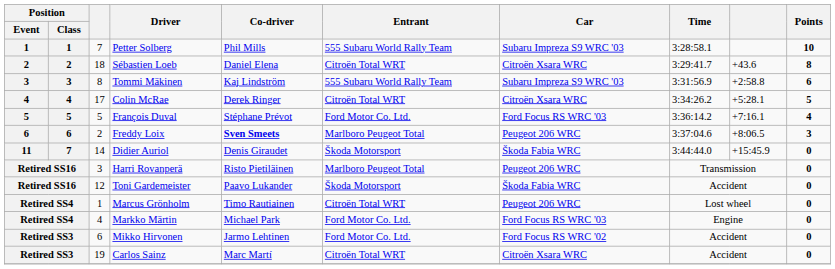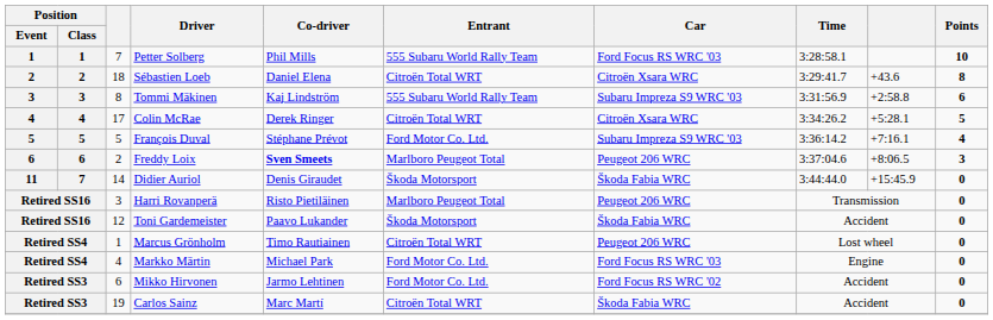 <table class="wikitable" width=85% style="font-size: 85%;">
 <tr>
 <th colspan="2">Position</th>
 <th rowspan="2"></th>
 <th rowspan="2">Driver</th>
 <th rowspan="2">Co-driver</th>
 <th rowspan="2">Entrant</th>
 <th rowspan="2">Car</th>
 <th rowspan="2">Time</th>
 <th rowspan="2"></th>
 <th rowspan="2">Points</th>
 </tr>
 <tr>
 <th>Event</th>
 <th>Class</th>
 </tr>
 <tr>
 <th>1</th>
 <th>1</th>
 <td align="center">7</td>
 <td> <a href='#'>Petter Solberg</a></td>
 <td> <a href='#'>Phil Mills</a></td>
 <td> <a href='#'>555 Subaru World Rally Team</a></td>
-<td><a href='#'>Subaru Impreza S9 WRC '03</a></td>
+<td><a href='#'>Ford Focus RS WRC '03</a></td>
 <td>3:28:58.1</td>
 <td></td>
 <td align="center"><strong>10</strong></td>
 </tr>
 <tr>
 <th>2</th>
 <th>2</th>
 <td align="center">18</td>
 <td> <a href='#'>Sébastien Loeb</a></td>
 <td> <a href='#'>Daniel Elena</a></td>
 <td> <a href='#'>Citroën Total WRT</a></td>
 <td><a href='#'>Citroën Xsara WRC</a></td>
 <td>3:29:41.7</td>
 <td>+43.6</td>
 <td align="center"><strong>8</strong></td>
 </tr>
 <tr>
 <th>3</th>
 <th>3</th>
 <td align="center">8</td>
 <td> <a href='#'>Tommi Mäkinen</a></td>
 <td> <a href='#'>Kaj Lindström</a></td>
 <td> <a href='#'>555 Subaru World Rally Team</a></td>
 <td><a href='#'>Subaru Impreza S9 WRC '03</a></td>
 <td>3:31:56.9</td>
 <td>+2:58.8</td>
 <td align="center"><strong>6</strong></td>
 </tr>
 <tr>
 <th>4</th>
 <th>4</th>
 <td align="center">17</td>
 <td> <a href='#'>Colin McRae</a></td>
 <td> <a href='#'>Derek Ringer</a></td>
 <td> <a href='#'>Citroën Total WRT</a></td>
 <td><a href='#'>Citroën Xsara WRC</a></td>
 <td>3:34:26.2</td>
 <td>+5:28.1</td>
 <td align="center"><strong>5</strong></td>
 </tr>
 <tr>
 <th>5</th>
 <th>5</th>
 <td align="center">5</td>
 <td> <a href='#'>François Duval</a></td>
 <td> <a href='#'>Stéphane Prévot</a></td>
 <td> <a href='#'>Ford Motor Co. Ltd.</a></td>
-<td><a href='#'>Ford Focus RS WRC '03</a></td>
+<td><a href='#'>Subaru Impreza S9 WRC '03</a></td>
 <td>3:36:14.2</td>
 <td>+7:16.1</td>
 <td align="center"><strong>4</strong></td>
 </tr>
 <tr>
 <th>6</th>
 <th>6</th>
 <td align="center">2</td>
 <td> <a href='#'>Freddy Loix</a></td>
 <td><strong> <a href='#'>Sven Smeets</a></strong></td>
 <td> <a href='#'>Marlboro Peugeot Total</a></td>
 <td><a href='#'>Peugeot 206 WRC</a></td>
 <td>3:37:04.6</td>
 <td>+8:06.5</td>
 <td align="center"><strong>3</strong></td>
 </tr>
 <tr>
 <th>11</th>
 <th>7</th>
 <td align="center">14</td>
 <td> <a href='#'>Didier Auriol</a></td>
 <td> <a href='#'>Denis Giraudet</a></td>
 <td> <a href='#'>Škoda Motorsport</a></td>
 <td><a href='#'>Škoda Fabia WRC</a></td>
 <td>3:44:44.0</td>
 <td>+15:45.9</td>
 <td align="center"><strong>0</strong></td>
 </tr>
 <tr>
 <th colspan="2">Retired SS16</th>
 <td align="center">3</td>
 <td> <a href='#'>Harri Rovanperä</a></td>
 <td> <a href='#'>Risto Pietiläinen</a></td>
 <td> <a href='#'>Marlboro Peugeot Total</a></td>
 <td><a href='#'>Peugeot 206 WRC</a></td>
 <td align="center" colspan="2">Transmission</td>
 <td align="center"><strong>0</strong></td>
 </tr>
 <tr>
 <th colspan="2">Retired SS16</th>
 <td align="center">12</td>
 <td> <a href='#'>Toni Gardemeister</a></td>
 <td> <a href='#'>Paavo Lukander</a></td>
 <td> <a href='#'>Škoda Motorsport</a></td>
 <td><a href='#'>Škoda Fabia WRC</a></td>
 <td align="center" colspan="2">Accident</td>
 <td align="center"><strong>0</strong></td>
 </tr>
 <tr>
 <th colspan="2">Retired SS4</th>
 <td align="center">1</td>
 <td> <a href='#'>Marcus Grönholm</a></td>
 <td> <a href='#'>Timo Rautiainen</a></td>
 <td> <a href='#'>Citroën Total WRT</a></td>
 <td><a href='#'>Peugeot 206 WRC</a></td>
 <td align="center" colspan="2">Lost wheel</td>
 <td align="center"><strong>0</strong></td>
 </tr>
 <tr>
 <th colspan="2">Retired SS4</th>
 <td align="center">4</td>
 <td> <a href='#'>Markko Märtin</a></td>
 <td> <a href='#'>Michael Park</a></td>
 <td> <a href='#'>Ford Motor Co. Ltd.</a></td>
 <td><a href='#'>Ford Focus RS WRC '03</a></td>
 <td align="center" colspan="2">Engine</td>
 <td align="center"><strong>0</strong></td>
 </tr>
 <tr>
 <th colspan="2">Retired SS3</th>
 <td align="center">6</td>
 <td> <a href='#'>Mikko Hirvonen</a></td>
 <td> <a href='#'>Jarmo Lehtinen</a></td>
 <td> <a href='#'>Ford Motor Co. Ltd.</a></td>
 <td><a href='#'>Ford Focus RS WRC '02</a></td>
 <td align="center" colspan="2">Accident</td>
 <td align="center"><strong>0</strong></td>
 </tr>
 <tr>
 <th colspan="2">Retired SS3</th>
 <td align="center">19</td>
 <td> <a href='#'>Carlos Sainz</a></td>
 <td> <a href='#'>Marc Martí</a></td>
 <td> <a href='#'>Citroën Total WRT</a></td>
-<td><a href='#'>Citroën Xsara WRC</a></td>
+<td><a href='#'>Škoda Fabia WRC</a></td>
 <td align="center" colspan="2">Accident</td>
 <td align="center"><strong>0</strong></td>
 </tr>
 <tr>
 </tr>
 </table>
